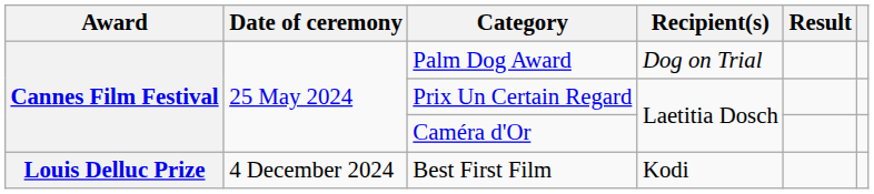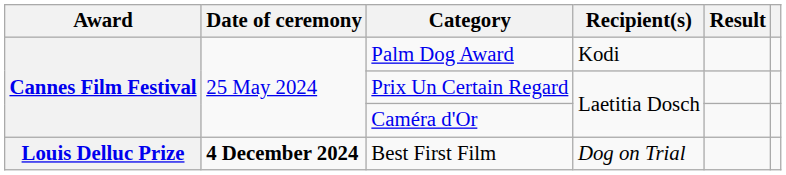 <table class="wikitable sortable plainrowheaders">
 <tr>
 <th scope="col">Award</th>
 <th scope="col">Date of ceremony</th>
 <th scope="col">Category</th>
 <th scope="col">Recipient(s)</th>
 <th scope="col">Result</th>
 <th scope="col" class="unsortable"></th>
 </tr>
 <tr>
 <th rowspan="3" scope="row"><a href='#'>Cannes Film Festival</a></th>
 <td rowspan="3"><a href='#'>25 May 2024</a></td>
 <td><a href='#'>Palm Dog Award</a></td>
-<td><em>Dog on Trial</em></td>
+<td>Kodi</td>
 <td></td>
 <td align="center"></td>
 </tr>
 <tr>
 <td><a href='#'>Prix Un Certain Regard</a></td>
 <td rowspan="2">Laetitia Dosch</td>
 <td></td>
 <td align="center"></td>
 </tr>
 <tr>
 <td><a href='#'>Caméra d'Or</a></td>
 <td></td>
 <td align="center"></td>
 </tr>
 <tr>
 <th scope="row"><a href='#'>Louis Delluc Prize</a></th>
-<td>4 December 2024</td>
+<td><strong>4 December 2024</strong></td>
 <td>Best First Film</td>
-<td>Kodi</td>
+<td><em>Dog on Trial</em></td>
 <td></td>
 <td align="center"></td>
 </tr>
 </table>
